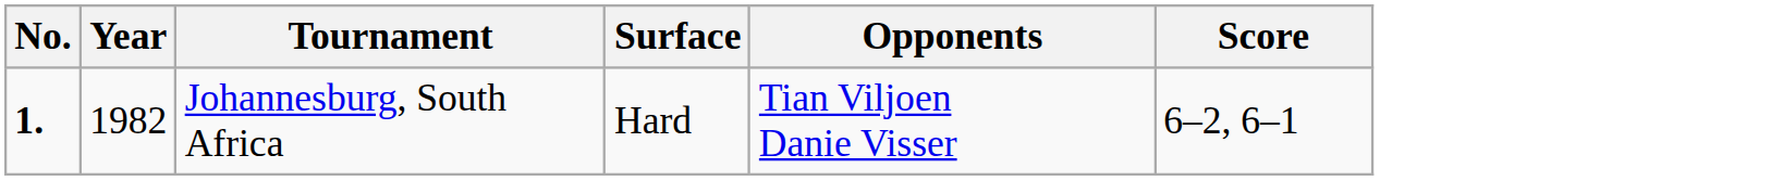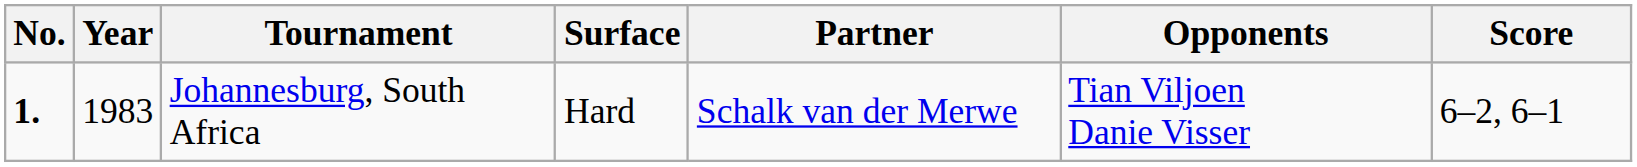 <table class="sortable wikitable" style=font-size:97%>
 <tr>
 <th>No.</th>
 <th>Year</th>
 <th style="width:165px">Tournament</th>
 <th style="width:50px">Surface</th>
+<th style="width:155px">Partner</th>
 <th style="width:155px">Opponents</th>
 <th style="width:80px" class="unsortable">Score</th>
 </tr>
 <tr>
 <td><strong>1.</strong></td>
-<td>1982</td>
+<td>1983</td>
 <td><a href='#'>Johannesburg</a>, South Africa</td>
 <td>Hard</td>
+<td> <a href='#'>Schalk van der Merwe</a></td>
 <td> <a href='#'>Tian Viljoen</a><br> <a href='#'>Danie Visser</a></td>
 <td>6–2, 6–1</td>
 </tr>
 </table>
